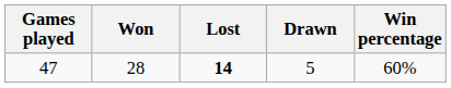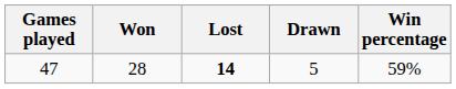 <table class="wikitable" style="text-align:center">
 <tr>
 <th width="70">Games played</th>
 <th width="70">Won</th>
 <th width="70">Lost</th>
 <th width="70">Drawn</th>
 <th width="70">Win percentage</th>
 </tr>
 <tr>
 <td>47</td>
 <td>28</td>
 <td><strong>14</strong></td>
 <td>5</td>
-<td>60%</td>
+<td>59%</td>
 </tr>
 </table>
